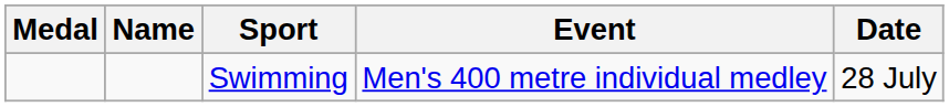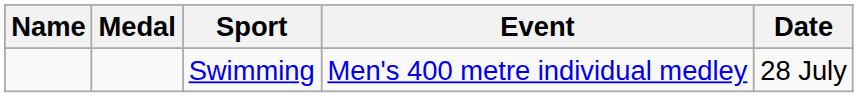 <table class="wikitable sortable" style="font-size:95%">
 <tr>
+<th>Name</th>
 <th>Medal</th>
-<th>Name</th>
 <th>Sport</th>
 <th>Event</th>
 <th>Date</th>
 </tr>
 <tr>
 <td></td>
 <td></td>
 <td><a href='#'>Swimming</a></td>
 <td><a href='#'>Men's 400 metre individual medley</a></td>
 <td>28 July</td>
 </tr>
 </table>
